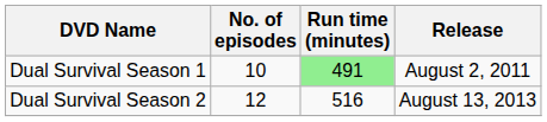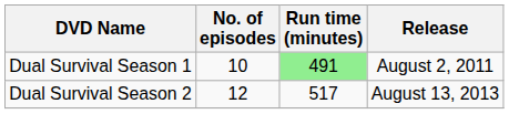 <table class="wikitable" style="text-align:center;">
 <tr>
 <th>DVD Name</th>
 <th>No. of<br>episodes</th>
 <th>Run time<br>(minutes)</th>
 <th>Release</th>
 </tr>
 <tr>
 <td>Dual Survival Season 1</td>
 <td>10</td>
 <td style="background: lightgreen;">491</td>
 <td>August 2, 2011</td>
 </tr>
 <tr>
 <td>Dual Survival Season 2</td>
 <td>12</td>
-<td>516</td>
+<td>517</td>
 <td>August 13, 2013</td>
 </tr>
 <tr>
 </tr>
 </table>
